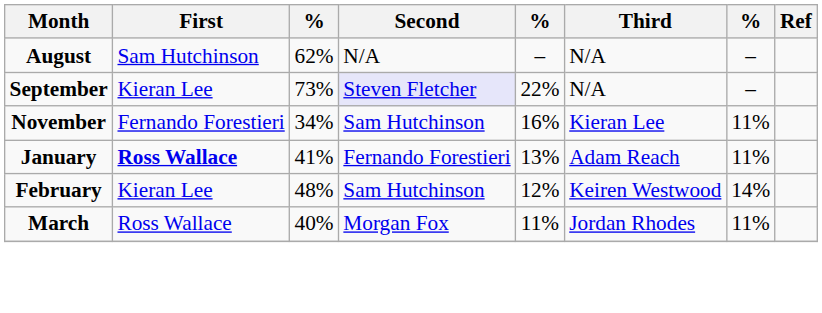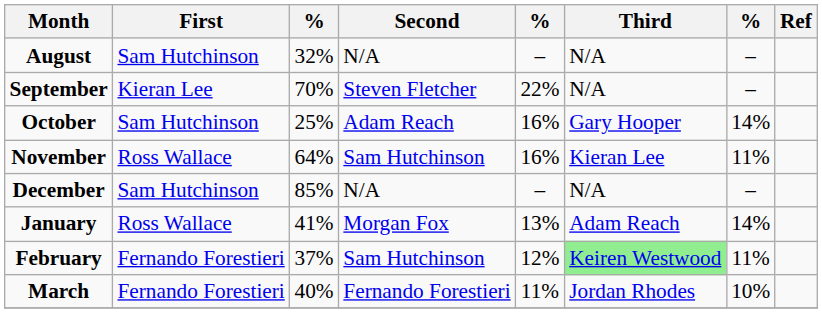 <table class="wikitable">
 <tr>
 <th align=center>Month</th>
 <th align=center>First</th>
 <th align=center>%</th>
 <th align=center>Second</th>
 <th align=center>%</th>
 <th align=center>Third</th>
 <th align=center>%</th>
 <th align=center>Ref</th>
 </tr>
 <tr>
 <td align=center><strong>August</strong></td>
 <td> <a href='#'>Sam Hutchinson</a></td>
-<td align=center>62%</td>
+<td align=center>32%</td>
 <td> N/A</td>
 <td align=center>–</td>
 <td> N/A</td>
 <td align=center>–</td>
 <td align=center></td>
 </tr>
 <tr>
 <td align=center><strong>September</strong></td>
 <td> <a href='#'>Kieran Lee</a></td>
-<td align=center>73%</td>
-<td style="background: lavender;"> <a href='#'>Steven Fletcher</a></td>
+<td align=center>70%</td>
+<td> <a href='#'>Steven Fletcher</a></td>
 <td align=center>22%</td>
 <td> N/A</td>
 <td align=center>–</td>
 <td align=center></td>
 </tr>
 <tr>
+<td align=center><strong>October</strong></td>
+<td> <a href='#'>Sam Hutchinson</a></td>
+<td align=center>25%</td>
+<td> <a href='#'>Adam Reach</a></td>
+<td align=center>16%</td>
+<td> <a href='#'>Gary Hooper</a></td>
+<td align=center>14%</td>
+<td align=center></td>
+</tr>
+<tr>
 <td align=center><strong>November</strong></td>
-<td> <a href='#'>Fernando Forestieri</a></td>
-<td align=center>34%</td>
+<td> <a href='#'>Ross Wallace</a></td>
+<td align=center>64%</td>
 <td> <a href='#'>Sam Hutchinson</a></td>
 <td align=center>16%</td>
 <td> <a href='#'>Kieran Lee</a></td>
 <td align=center>11%</td>
 <td align=center></td>
 </tr>
 <tr>
+<td align=center><strong>December</strong></td>
+<td> <a href='#'>Sam Hutchinson</a></td>
+<td align=center>85%</td>
+<td> N/A</td>
+<td align=center>–</td>
+<td> N/A</td>
+<td align=center>–</td>
+<td align=center></td>
+</tr>
+<tr>
 <td align=center><strong>January</strong></td>
-<td><strong> <a href='#'>Ross Wallace</a></strong></td>
+<td> <a href='#'>Ross Wallace</a></td>
 <td align=center>41%</td>
-<td> <a href='#'>Fernando Forestieri</a></td>
+<td> <a href='#'>Morgan Fox</a></td>
 <td align=center>13%</td>
 <td> <a href='#'>Adam Reach</a></td>
+<td align=center>14%</td>
+<td align=center></td>
+</tr>
+<tr>
+<td align=center><strong>February</strong></td>
+<td> <a href='#'>Fernando Forestieri</a></td>
+<td align=center>37%</td>
+<td> <a href='#'>Sam Hutchinson</a></td>
+<td align=center>12%</td>
+<td style="background: lightgreen;"> <a href='#'>Keiren Westwood</a></td>
 <td align=center>11%</td>
 <td align=center></td>
 </tr>
 <tr>
-<td align=center><strong>February</strong></td>
-<td> <a href='#'>Kieran Lee</a></td>
-<td align=center>48%</td>
-<td> <a href='#'>Sam Hutchinson</a></td>
-<td align=center>12%</td>
-<td> <a href='#'>Keiren Westwood</a></td>
-<td align=center>14%</td>
-<td align=center></td>
-</tr>
-<tr>
 <td align=center><strong>March</strong></td>
-<td> <a href='#'>Ross Wallace</a></td>
+<td> <a href='#'>Fernando Forestieri</a></td>
 <td align=center>40%</td>
-<td> <a href='#'>Morgan Fox</a></td>
+<td> <a href='#'>Fernando Forestieri</a></td>
 <td align=center>11%</td>
 <td> <a href='#'>Jordan Rhodes</a></td>
-<td align=center>11%</td>
+<td align=center>10%</td>
 <td align=center></td>
 </tr>
 <tr>
 </tr>
 </table>
